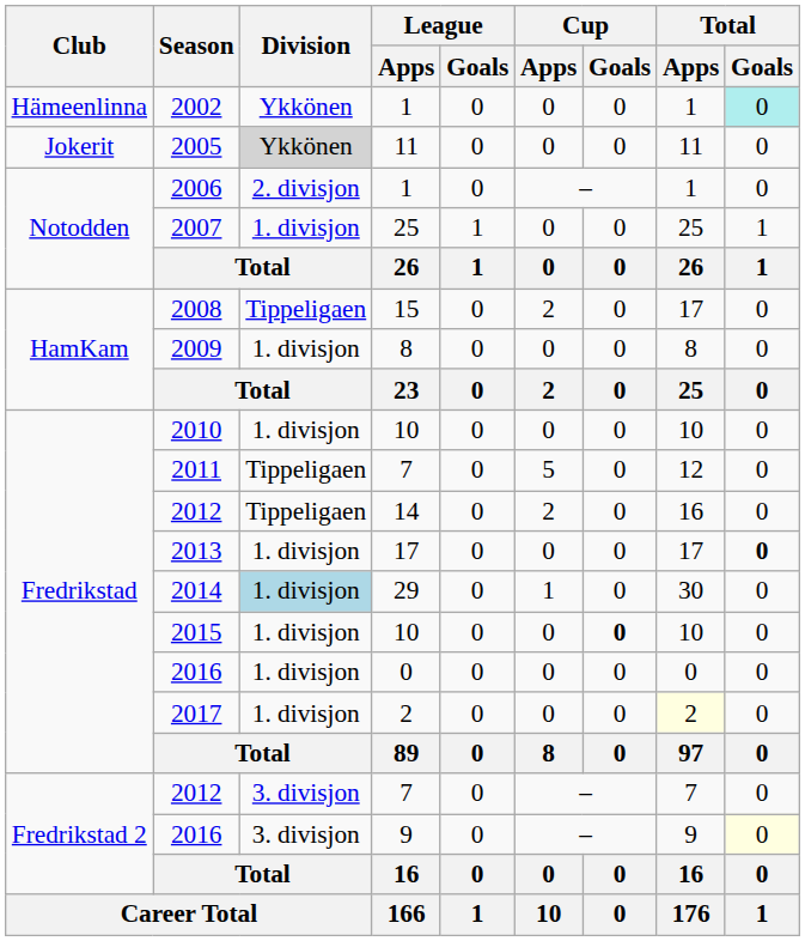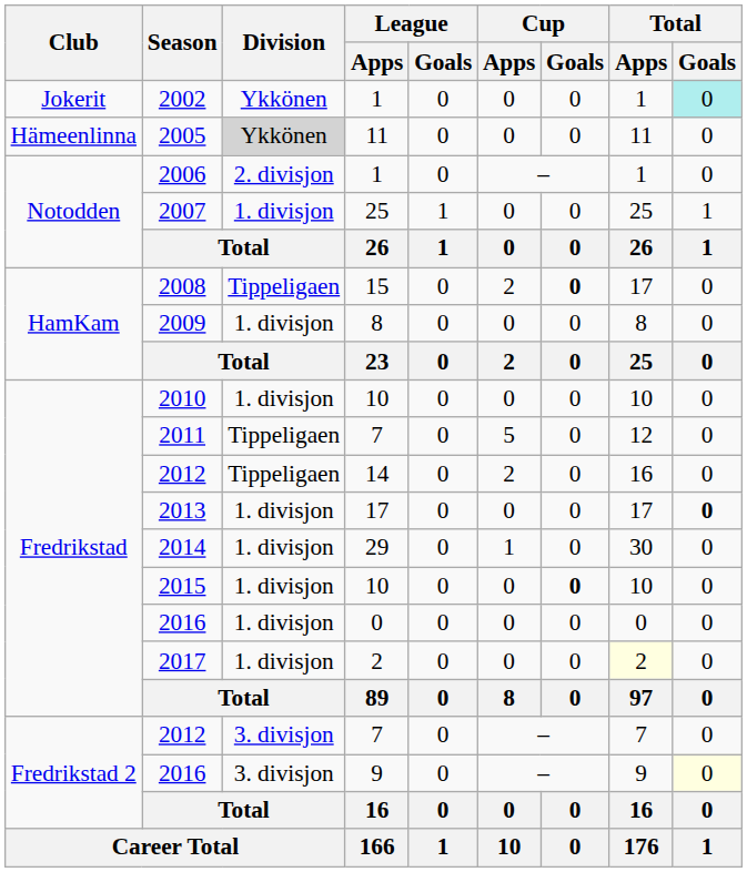 <table class="wikitable" style="text-align: center;">
 <tr>
 <th rowspan="2">Club</th>
 <th rowspan="2">Season</th>
 <th rowspan="2">Division</th>
 <th colspan="2">League</th>
 <th colspan="2">Cup</th>
 <th colspan="2">Total</th>
 </tr>
 <tr>
 <th>Apps</th>
 <th>Goals</th>
 <th>Apps</th>
 <th>Goals</th>
 <th>Apps</th>
 <th>Goals</th>
 </tr>
 <tr>
-<td><a href='#'>Hämeenlinna</a></td>
+<td><a href='#'>Jokerit</a></td>
 <td><a href='#'>2002</a></td>
 <td><a href='#'>Ykkönen</a></td>
 <td>1</td>
 <td>0</td>
 <td>0</td>
 <td>0</td>
 <td>1</td>
 <td style="background: paleturquoise;">0</td>
 </tr>
 <tr>
-<td><a href='#'>Jokerit</a></td>
+<td><a href='#'>Hämeenlinna</a></td>
 <td><a href='#'>2005</a></td>
 <td style="background: lightgrey;">Ykkönen</td>
 <td>11</td>
 <td>0</td>
 <td>0</td>
 <td>0</td>
 <td>11</td>
 <td>0</td>
 </tr>
 <tr>
 <td rowspan="3" valign="center"><a href='#'>Notodden</a></td>
 <td><a href='#'>2006</a></td>
 <td><a href='#'>2. divisjon</a></td>
 <td>1</td>
 <td>0</td>
 <td colspan=2>–</td>
 <td>1</td>
 <td>0</td>
 </tr>
 <tr>
 <td><a href='#'>2007</a></td>
 <td><a href='#'>1. divisjon</a></td>
 <td>25</td>
 <td>1</td>
 <td>0</td>
 <td>0</td>
 <td>25</td>
 <td>1</td>
 </tr>
 <tr>
 <th colspan=2>Total</th>
 <th>26</th>
 <th>1</th>
 <th>0</th>
 <th>0</th>
 <th>26</th>
 <th>1</th>
 </tr>
 <tr>
 <td rowspan="3" valign="center"><a href='#'>HamKam</a></td>
 <td><a href='#'>2008</a></td>
 <td><a href='#'>Tippeligaen</a></td>
 <td>15</td>
 <td>0</td>
 <td>2</td>
-<td>0</td>
+<td><strong>0</strong></td>
 <td>17</td>
 <td>0</td>
 </tr>
 <tr>
 <td><a href='#'>2009</a></td>
 <td>1. divisjon</td>
 <td>8</td>
 <td>0</td>
 <td>0</td>
 <td>0</td>
 <td>8</td>
 <td>0</td>
 </tr>
 <tr>
 <th colspan=2>Total</th>
 <th>23</th>
 <th>0</th>
 <th>2</th>
 <th>0</th>
 <th>25</th>
 <th>0</th>
 </tr>
 <tr>
 <td rowspan="9" valign="center"><a href='#'>Fredrikstad</a></td>
 <td><a href='#'>2010</a></td>
 <td>1. divisjon</td>
 <td>10</td>
 <td>0</td>
 <td>0</td>
 <td>0</td>
 <td>10</td>
 <td>0</td>
 </tr>
 <tr>
 <td><a href='#'>2011</a></td>
 <td>Tippeligaen</td>
 <td>7</td>
 <td>0</td>
 <td>5</td>
 <td>0</td>
 <td>12</td>
 <td>0</td>
 </tr>
 <tr>
 <td><a href='#'>2012</a></td>
 <td>Tippeligaen</td>
 <td>14</td>
 <td>0</td>
 <td>2</td>
 <td>0</td>
 <td>16</td>
 <td>0</td>
 </tr>
 <tr>
 <td><a href='#'>2013</a></td>
 <td>1. divisjon</td>
 <td>17</td>
 <td>0</td>
 <td>0</td>
 <td>0</td>
 <td>17</td>
 <td><strong>0</strong></td>
 </tr>
 <tr>
 <td><a href='#'>2014</a></td>
-<td style="background: lightblue;">1. divisjon</td>
+<td>1. divisjon</td>
 <td>29</td>
 <td>0</td>
 <td>1</td>
 <td>0</td>
 <td>30</td>
 <td>0</td>
 </tr>
 <tr>
 <td><a href='#'>2015</a></td>
 <td>1. divisjon</td>
 <td>10</td>
 <td>0</td>
 <td>0</td>
 <td><strong>0</strong></td>
 <td>10</td>
 <td>0</td>
 </tr>
 <tr>
 <td><a href='#'>2016</a></td>
 <td>1. divisjon</td>
 <td>0</td>
 <td>0</td>
 <td>0</td>
 <td>0</td>
 <td>0</td>
 <td>0</td>
 </tr>
 <tr>
 <td><a href='#'>2017</a></td>
 <td>1. divisjon</td>
 <td>2</td>
 <td>0</td>
 <td>0</td>
 <td>0</td>
 <td style="background: lightyellow;">2</td>
 <td>0</td>
 </tr>
 <tr>
 <th colspan=2>Total</th>
 <th>89</th>
 <th>0</th>
 <th>8</th>
 <th>0</th>
 <th>97</th>
 <th>0</th>
 </tr>
 <tr>
 <td rowspan=3><a href='#'>Fredrikstad 2</a></td>
 <td><a href='#'>2012</a></td>
 <td><a href='#'>3. divisjon</a></td>
 <td>7</td>
 <td>0</td>
 <td colspan=2>–</td>
 <td>7</td>
 <td>0</td>
 </tr>
 <tr>
 <td><a href='#'>2016</a></td>
 <td>3. divisjon</td>
 <td>9</td>
 <td>0</td>
 <td colspan=2>–</td>
 <td>9</td>
 <td style="background: lightyellow;">0</td>
 </tr>
 <tr>
 <th colspan=2>Total</th>
 <th>16</th>
 <th>0</th>
 <th>0</th>
 <th>0</th>
 <th>16</th>
 <th>0</th>
 </tr>
 <tr>
 <th colspan="3">Career Total</th>
 <th>166</th>
 <th>1</th>
 <th>10</th>
 <th>0</th>
 <th>176</th>
 <th>1</th>
 </tr>
 </table>
